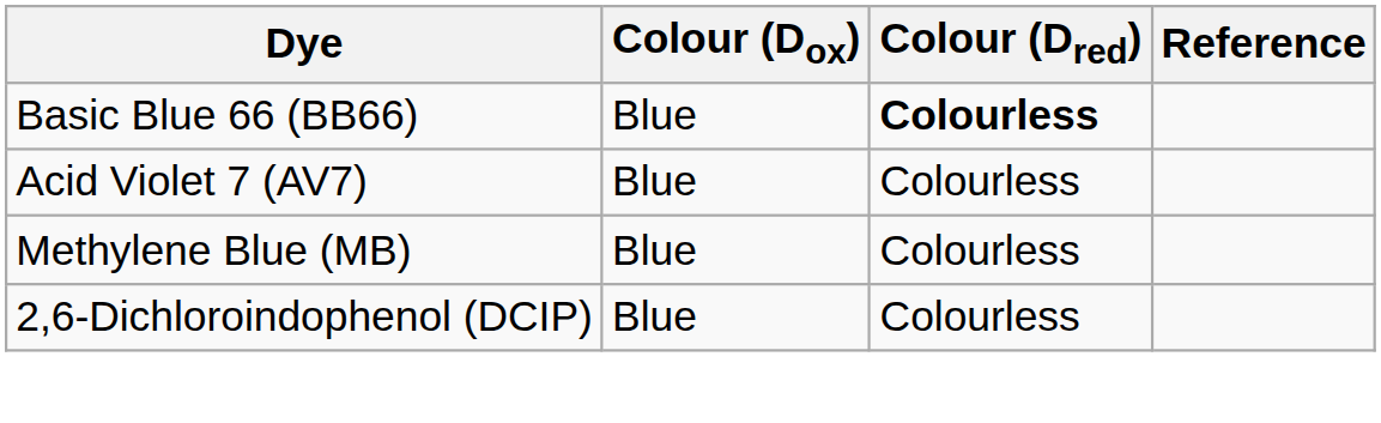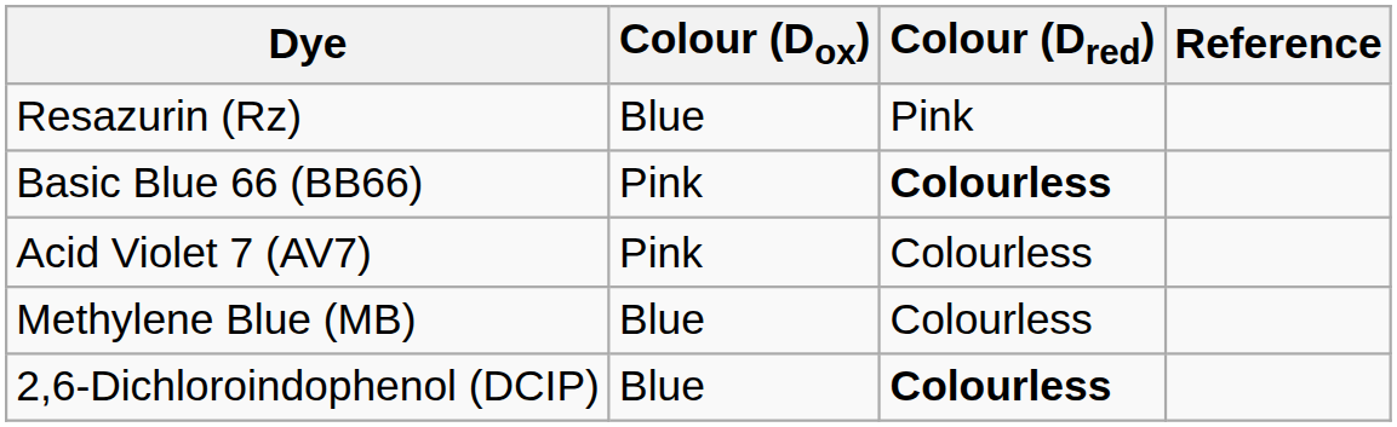 <table class="wikitable">
 <tr>
 <th>Dye</th>
 <th>Colour (D<sub>ox</sub>)</th>
 <th>Colour (D<sub>red</sub>)</th>
 <th>Reference</th>
 </tr>
 <tr>
+<td>Resazurin (Rz)</td>
+<td>Blue</td>
+<td>Pink</td>
+<td></td>
+</tr>
+<tr>
 <td>Basic Blue 66 (BB66)</td>
-<td>Blue</td>
+<td>Pink</td>
 <td><strong>Colourless</strong></td>
 <td></td>
 </tr>
 <tr>
 <td>Acid Violet 7 (AV7)</td>
-<td>Blue</td>
+<td>Pink</td>
 <td>Colourless</td>
 <td></td>
 </tr>
 <tr>
 <td>Methylene Blue (MB)</td>
 <td>Blue</td>
 <td>Colourless</td>
 <td></td>
 </tr>
 <tr>
 <td>2,6-Dichloroindophenol (DCIP)</td>
 <td>Blue</td>
-<td>Colourless</td>
+<td><strong>Colourless</strong></td>
 <td></td>
 </tr>
 </table>
